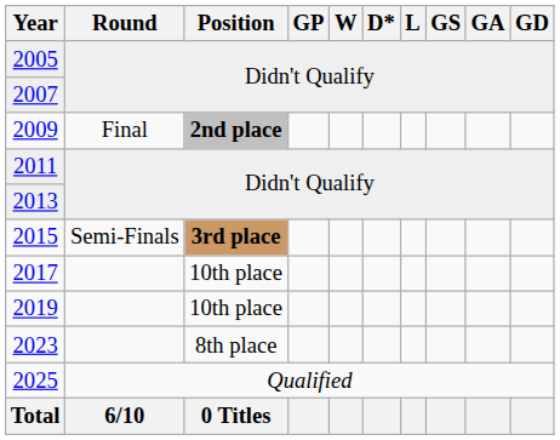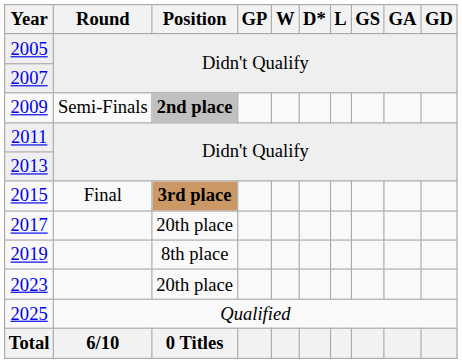 <table class="wikitable" style="text-align: center;">
 <tr>
 <th>Year</th>
 <th>Round</th>
 <th>Position</th>
 <th>GP</th>
 <th>W</th>
 <th>D*</th>
 <th>L</th>
 <th>GS</th>
 <th>GA</th>
 <th>GD</th>
 </tr>
 <tr bgcolor=efefef>
 <td> <a href='#'>2005</a></td>
 <td colspan=9 rowspan=2>Didn't Qualify</td>
 </tr>
 <tr bgcolor=efefef>
 <td> <a href='#'>2007</a></td>
 </tr>
 <tr bgcolor=>
 <td> <a href='#'>2009</a></td>
-<td>Final</td>
+<td>Semi-Finals</td>
 <td bgcolor=silver><strong>2nd place</strong></td>
 <td></td>
 <td></td>
 <td></td>
 <td></td>
 <td></td>
 <td></td>
 <td></td>
 </tr>
 <tr bgcolor=efefef>
 <td> <a href='#'>2011</a></td>
 <td colspan=9 rowspan=2>Didn't Qualify</td>
 </tr>
 <tr bgcolor=efefef>
 <td> <a href='#'>2013</a></td>
 </tr>
 <tr bgcolor=>
 <td> <a href='#'>2015</a></td>
-<td>Semi-Finals</td>
+<td>Final</td>
 <td bgcolor=#cc9966><strong>3rd place</strong></td>
 <td></td>
 <td></td>
 <td></td>
 <td></td>
 <td></td>
 <td></td>
 <td></td>
 </tr>
 <tr bgcolor=>
 <td> <a href='#'>2017</a></td>
 <td></td>
-<td>10th place</td>
+<td>20th place</td>
 <td></td>
 <td></td>
 <td></td>
 <td></td>
 <td></td>
 <td></td>
 <td></td>
 </tr>
 <tr bgcolor=>
 <td> <a href='#'>2019</a></td>
 <td></td>
-<td>10th place</td>
+<td>8th place</td>
 <td></td>
 <td></td>
 <td></td>
 <td></td>
 <td></td>
 <td></td>
 <td></td>
 </tr>
 <tr bgcolor=>
 <td> <a href='#'>2023</a></td>
 <td></td>
-<td>8th place</td>
+<td>20th place</td>
 <td></td>
 <td></td>
 <td></td>
 <td></td>
 <td></td>
 <td></td>
 <td></td>
 </tr>
 <tr bgcolor=>
 <td> <a href='#'>2025</a></td>
 <td colspan=9><em>Qualified</em></td>
 </tr>
 <tr>
 <th>Total</th>
 <th>6/10</th>
 <th>0 Titles</th>
 <th></th>
 <th></th>
 <th></th>
 <th></th>
 <th></th>
 <th></th>
 <th></th>
 </tr>
 </table>
